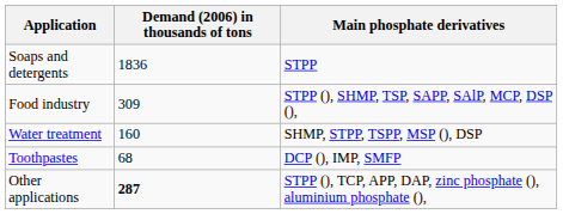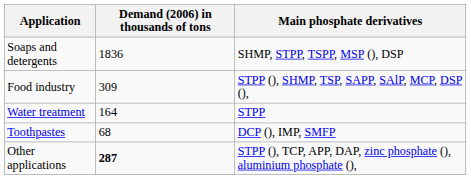 <table class="wikitable">
 <tr>
 <th>Application</th>
 <th>Demand (2006) in thousands of tons</th>
 <th>Main phosphate derivatives</th>
 </tr>
 <tr>
 <td>Soaps and detergents</td>
 <td>1836</td>
-<td><a href='#'>STPP</a></td>
+<td>SHMP, <a href='#'>STPP</a>, <a href='#'>TSPP</a>, <a href='#'>MSP</a> (), DSP</td>
 </tr>
 <tr>
 <td>Food industry</td>
 <td>309</td>
 <td><a href='#'>STPP</a> (), <a href='#'>SHMP</a>, <a href='#'>TSP</a>, <a href='#'>SAPP</a>, <a href='#'>SAlP</a>, <a href='#'>MCP</a>, <a href='#'>DSP</a> (), </td>
 </tr>
 <tr>
 <td><a href='#'>Water treatment</a></td>
-<td>160</td>
-<td>SHMP, <a href='#'>STPP</a>, <a href='#'>TSPP</a>, <a href='#'>MSP</a> (), DSP</td>
+<td>164</td>
+<td><a href='#'>STPP</a></td>
 </tr>
 <tr>
 <td><a href='#'>Toothpastes</a></td>
 <td>68</td>
 <td><a href='#'>DCP</a> (), IMP, <a href='#'>SMFP</a></td>
 </tr>
 <tr>
 <td>Other applications</td>
 <td><strong>287</strong></td>
 <td><a href='#'>STPP</a> (), TCP, APP, DAP, <a href='#'>zinc phosphate</a> (), <a href='#'>aluminium phosphate</a> (), </td>
 </tr>
 </table>
